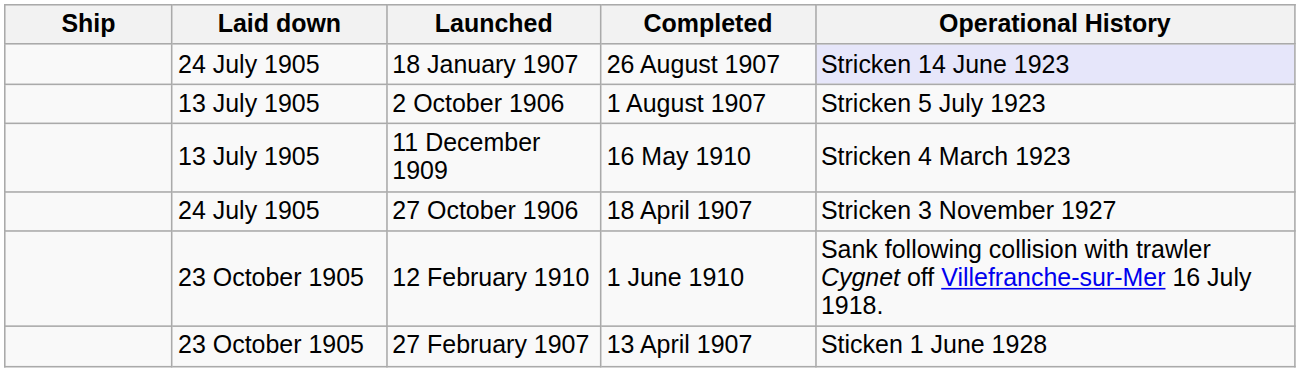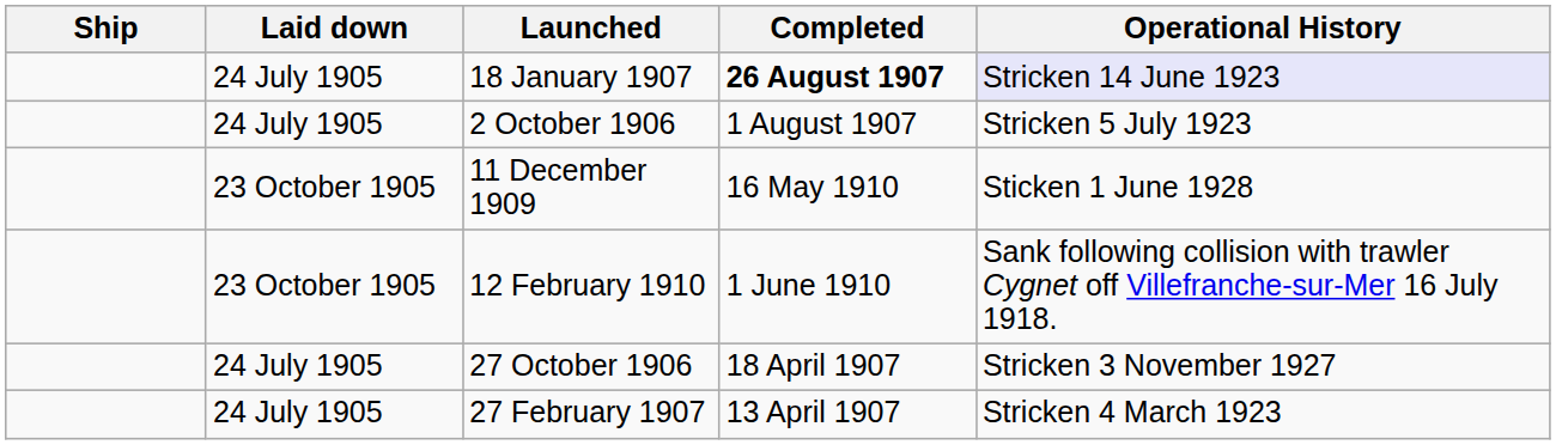 <table class="wikitable">
 <tr>
 <th scope="col" width="100px">Ship</th>
 <th scope="col" width="130px">Laid down</th>
 <th scope="col" width="130px">Launched</th>
 <th scope="col" width="130px">Completed</th>
 <th scope="col" width="300px">Operational History</th>
 </tr>
 <tr>
 <td></td>
 <td>24 July 1905</td>
 <td>18 January 1907</td>
-<td>26 August 1907</td>
+<td><strong>26 August 1907</strong></td>
 <td style="background: lavender;">Stricken 14 June 1923</td>
 </tr>
 <tr>
 <td></td>
-<td>13 July 1905</td>
+<td>24 July 1905</td>
 <td>2 October 1906</td>
 <td>1 August 1907</td>
 <td>Stricken 5 July 1923</td>
 </tr>
 <tr>
 <td></td>
-<td>13 July 1905</td>
+<td>23 October 1905</td>
 <td>11 December 1909</td>
 <td>16 May 1910</td>
-<td>Stricken 4 March 1923</td>
+<td>Sticken 1 June 1928</td>
+</tr>
+<tr>
+<td></td>
+<td>23 October 1905</td>
+<td>12 February 1910</td>
+<td>1 June 1910</td>
+<td>Sank following collision with trawler <em>Cygnet</em> off <a href='#'>Villefranche-sur-Mer</a> 16 July 1918.</td>
 </tr>
 <tr>
 <td></td>
 <td>24 July 1905</td>
 <td>27 October 1906</td>
 <td>18 April 1907</td>
 <td>Stricken 3 November 1927</td>
 </tr>
 <tr>
 <td></td>
-<td>23 October 1905</td>
-<td>12 February 1910</td>
-<td>1 June 1910</td>
-<td>Sank following collision with trawler <em>Cygnet</em> off <a href='#'>Villefranche-sur-Mer</a> 16 July 1918.</td>
-</tr>
-<tr>
-<td></td>
-<td>23 October 1905</td>
+<td>24 July 1905</td>
 <td>27 February 1907</td>
 <td>13 April 1907</td>
-<td>Sticken 1 June 1928</td>
+<td>Stricken 4 March 1923</td>
 </tr>
 </table>
